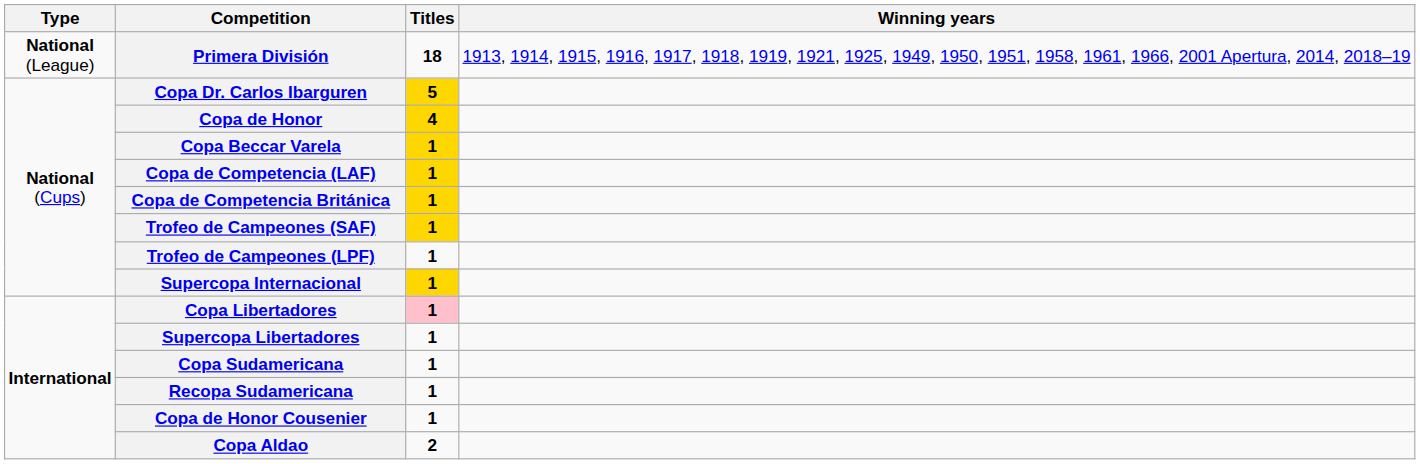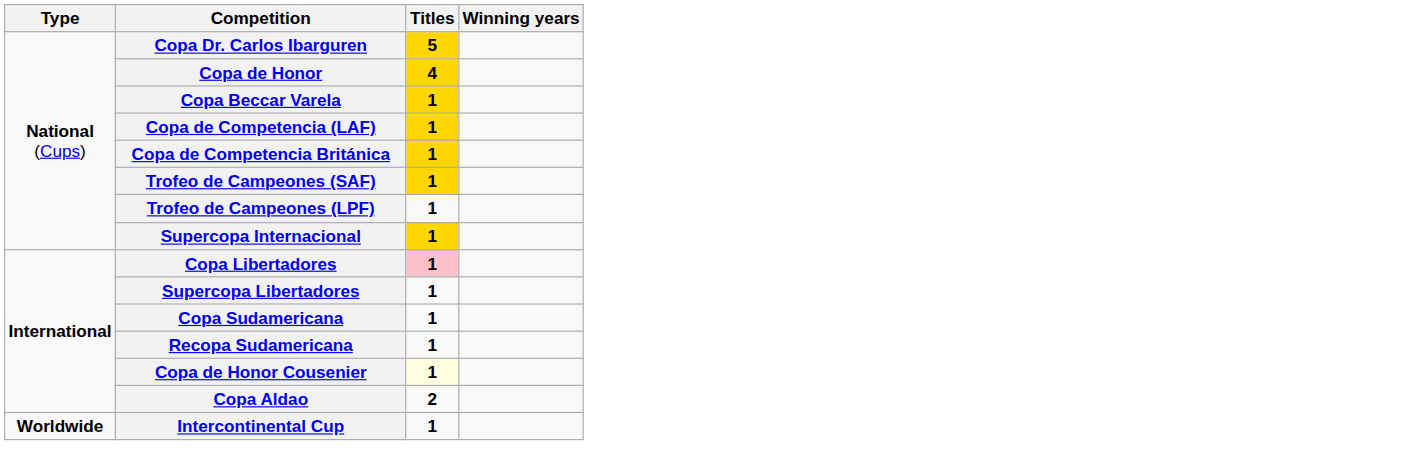 <table class="wikitable plainrowheaders" style="font-size:95%; text-align:center;">
 <tr>
 <th>Type</th>
 <th width=250px>Competition</th>
 <th>Titles</th>
 <th>Winning years</th>
-</tr>
-<tr>
-<td><strong>National</strong><br>(League)</td>
-<th scope=col><a href='#'>Primera División</a></th>
-<td><strong>18</strong></td>
-<td align=left><a href='#'>1913</a>, <a href='#'>1914</a>, <a href='#'>1915</a>, <a href='#'>1916</a>, <a href='#'>1917</a>, <a href='#'>1918</a>, <a href='#'>1919</a>, <a href='#'>1921</a>, <a href='#'>1925</a>, <a href='#'>1949</a>, <a href='#'>1950</a>, <a href='#'>1951</a>, <a href='#'>1958</a>, <a href='#'>1961</a>, <a href='#'>1966</a>, <a href='#'>2001 Apertura</a>, <a href='#'>2014</a>, <a href='#'>2018–19</a></td>
 </tr>
 <tr>
 <td rowspan="8"><strong>National</strong><br>(<a href='#'>Cups</a>)</td>
 <th scope=col><a href='#'>Copa Dr. Carlos Ibarguren</a></th>
 <td bgcolor="gold"><strong>5</strong></td>
 <td></td>
 </tr>
 <tr>
 <th scope=col><a href='#'>Copa de Honor</a></th>
 <td bgcolor="gold"><strong>4</strong></td>
 <td></td>
 </tr>
 <tr>
 <th scope=col><a href='#'>Copa Beccar Varela</a></th>
 <td bgcolor="gold"><strong>1</strong></td>
 <td></td>
 </tr>
 <tr>
 <th scope=col><a href='#'>Copa de Competencia (LAF)</a></th>
 <td bgcolor="gold"><strong>1</strong></td>
 <td></td>
 </tr>
 <tr>
 <th scope=col><a href='#'>Copa de Competencia Británica</a></th>
 <td bgcolor="gold"><strong>1</strong></td>
 <td></td>
 </tr>
 <tr>
 <th scope=col><a href='#'>Trofeo de Campeones (SAF)</a></th>
 <td bgcolor="gold"><strong>1</strong></td>
 <td></td>
 </tr>
 <tr>
 <th scope=col><a href='#'>Trofeo de Campeones (LPF)</a></th>
 <td><strong>1</strong></td>
 <td></td>
 </tr>
 <tr>
 <th scope=col><a href='#'>Supercopa Internacional</a></th>
 <td bgcolor="gold"><strong>1</strong></td>
 <td></td>
 </tr>
 <tr>
 <td rowspan="6"><strong>International</strong> <br></td>
 <th scope=col><a href='#'>Copa Libertadores</a></th>
 <td style="background: pink;"><strong>1</strong></td>
 <td></td>
 </tr>
 <tr>
 <th scope=col><a href='#'>Supercopa Libertadores</a></th>
 <td><strong>1</strong></td>
 <td></td>
 </tr>
 <tr>
 <th scope=col><a href='#'>Copa Sudamericana</a></th>
 <td><strong>1</strong></td>
 <td></td>
 </tr>
 <tr>
 <th scope=col><a href='#'>Recopa Sudamericana</a></th>
 <td><strong>1</strong></td>
 <td></td>
 </tr>
 <tr>
 <th scope=col><a href='#'>Copa de Honor Cousenier</a></th>
-<td><strong>1</strong></td>
+<td style="background: lightyellow;"><strong>1</strong></td>
 <td></td>
 </tr>
 <tr>
 <th scope=col><a href='#'>Copa Aldao</a></th>
 <td><strong>2</strong></td>
 <td></td>
 </tr>
+<tr>
+<td rowspan="1"><strong>Worldwide</strong> <br></td>
+<th scope=col><a href='#'>Intercontinental Cup</a></th>
+<td><strong>1</strong></td>
+<td></td>
+</tr>
 </table>
